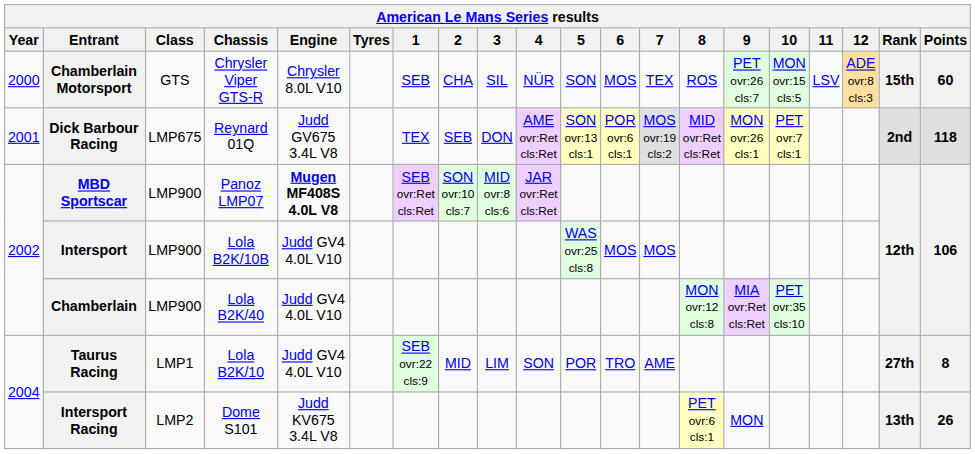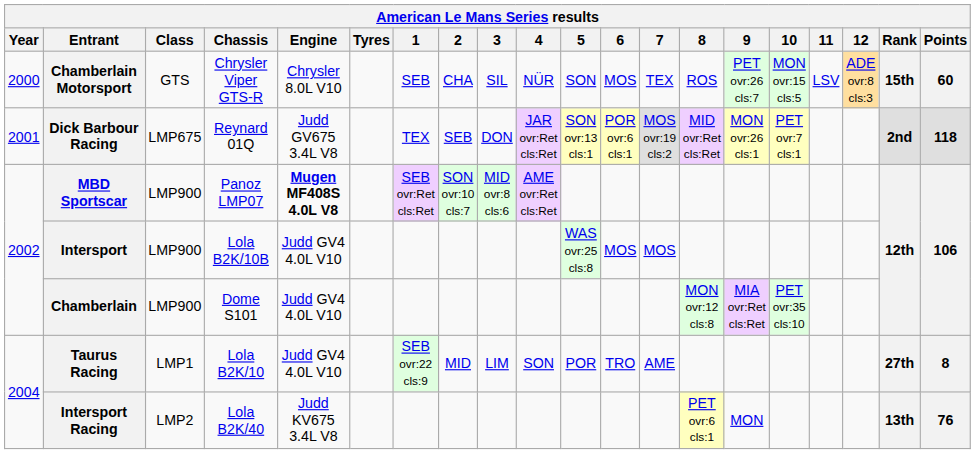 <table class="wikitable" style="text-align:center; font-size:80%">
 <tr>
 <th colspan=45><a href='#'>American Le Mans Series</a> results</th>
 </tr>
 <tr>
 <th>Year</th>
 <th>Entrant</th>
 <th>Class</th>
 <th>Chassis</th>
 <th>Engine</th>
 <th>Tyres</th>
 <th>1</th>
 <th>2</th>
 <th>3</th>
 <th>4</th>
 <th>5</th>
 <th>6</th>
 <th>7</th>
 <th>8</th>
 <th>9</th>
 <th>10</th>
 <th>11</th>
 <th>12</th>
 <th>Rank</th>
 <th>Points</th>
 </tr>
 <tr>
 <td><a href='#'>2000</a></td>
 <th>Chamberlain Motorsport</th>
 <td>GTS</td>
 <td><a href='#'>Chrysler Viper GTS-R</a></td>
 <td><a href='#'>Chrysler</a> 8.0L V10</td>
 <td></td>
 <td><a href='#'>SEB</a></td>
 <td><a href='#'>CHA</a></td>
 <td><a href='#'>SIL</a></td>
 <td><a href='#'>NÜR</a></td>
 <td><a href='#'>SON</a></td>
 <td><a href='#'>MOS</a></td>
 <td><a href='#'>TEX</a></td>
 <td><a href='#'>ROS</a></td>
 <td style="background:#DFFFDF;"><a href='#'>PET</a><br><small>ovr:26<br>cls:7</small></td>
 <td style="background:#DFFFDF;"><a href='#'>MON</a><br><small>ovr:15<br>cls:5</small></td>
 <td><a href='#'>LSV</a></td>
 <td style="background:#FFDF9F;"><a href='#'>ADE</a><br><small>ovr:8<br>cls:3</small></td>
 <th>15th</th>
 <th>60</th>
 </tr>
 <tr>
 <td><a href='#'>2001</a></td>
 <th>Dick Barbour Racing</th>
 <td>LMP675</td>
 <td><a href='#'>Reynard</a> 01Q</td>
 <td><a href='#'>Judd</a> GV675 3.4L V8</td>
 <td></td>
 <td><a href='#'>TEX</a></td>
 <td><a href='#'>SEB</a></td>
 <td><a href='#'>DON</a></td>
-<td style="background:#EFCFFF;"><a href='#'>AME</a><br><small>ovr:Ret<br>cls:Ret</small></td>
+<td style="background:#EFCFFF;"><a href='#'>JAR</a><br><small>ovr:Ret<br>cls:Ret</small></td>
 <td style="background:#FFFFBF;"><a href='#'>SON</a><br><small>ovr:13<br>cls:1</small></td>
 <td style="background:#FFFFBF;"><a href='#'>POR</a><br><small>ovr:6<br>cls:1</small></td>
 <td style="background:#DFDFDF;"><a href='#'>MOS</a><br><small>ovr:19<br>cls:2</small></td>
 <td style="background:#EFCFFF;"><a href='#'>MID</a><br><small>ovr:Ret<br>cls:Ret</small></td>
 <td style="background:#FFFFBF;"><a href='#'>MON</a><br><small>ovr:26<br>cls:1</small></td>
 <td style="background:#FFFFBF;"><a href='#'>PET</a><br><small>ovr:7<br>cls:1</small></td>
 <td></td>
 <td></td>
 <td style="background:#DFDFDF;"><strong>2nd</strong></td>
 <td style="background:#DFDFDF;"><strong>118</strong></td>
 </tr>
 <tr>
 <td rowspan=3><a href='#'>2002</a></td>
 <th><a href='#'>MBD Sportscar</a></th>
 <td>LMP900</td>
 <td><a href='#'>Panoz LMP07</a></td>
 <td><strong><a href='#'>Mugen</a> MF408S 4.0L V8</strong></td>
 <td></td>
 <td style="background:#EFCFFF;"><a href='#'>SEB</a><br><small>ovr:Ret<br>cls:Ret</small></td>
 <td style="background:#DFFFDF;"><a href='#'>SON</a><br><small>ovr:10<br>cls:7</small></td>
 <td style="background:#DFFFDF;"><a href='#'>MID</a><br><small>ovr:8<br>cls:6</small></td>
-<td style="background:#EFCFFF;"><a href='#'>JAR</a><br><small>ovr:Ret<br>cls:Ret</small></td>
+<td style="background:#EFCFFF;"><a href='#'>AME</a><br><small>ovr:Ret<br>cls:Ret</small></td>
 <td></td>
 <td></td>
 <td></td>
 <td></td>
 <td></td>
 <td></td>
 <td></td>
 <td></td>
 <th rowspan=3><strong>12th</strong></th>
 <th rowspan=3><strong>106</strong></th>
 </tr>
 <tr>
 <th>Intersport</th>
 <td>LMP900</td>
 <td><a href='#'>Lola B2K/10B</a></td>
 <td><a href='#'>Judd</a> GV4 4.0L V10</td>
 <td></td>
 <td></td>
 <td></td>
 <td></td>
 <td></td>
 <td style="background:#DFFFDF;"><a href='#'>WAS</a><br><small>ovr:25<br>cls:8</small></td>
 <td><a href='#'>MOS</a></td>
 <td><a href='#'>MOS</a></td>
 <td></td>
 <td></td>
 <td></td>
 <td></td>
 <td></td>
 </tr>
 <tr>
 <th>Chamberlain</th>
 <td>LMP900</td>
-<td><a href='#'>Lola B2K/40</a></td>
+<td><a href='#'>Dome</a> S101</td>
 <td><a href='#'>Judd</a> GV4 4.0L V10</td>
 <td></td>
 <td></td>
 <td></td>
 <td></td>
 <td></td>
 <td></td>
 <td></td>
 <td></td>
 <td style="background:#DFFFDF;"><a href='#'>MON</a><br><small>ovr:12<br>cls:8</small></td>
 <td style="background:#EFCFFF;"><a href='#'>MIA</a><br><small>ovr:Ret<br>cls:Ret</small></td>
 <td style="background:#DFFFDF;"><a href='#'>PET</a><br><small>ovr:35<br>cls:10</small></td>
 <td></td>
 <td></td>
 </tr>
 <tr>
 <td rowspan=2><a href='#'>2004</a></td>
 <th>Taurus Racing</th>
 <td>LMP1</td>
 <td><a href='#'>Lola B2K/10</a></td>
 <td><a href='#'>Judd</a> GV4 4.0L V10</td>
 <td></td>
 <td style="background:#DFFFDF;"><a href='#'>SEB</a><br><small>ovr:22<br>cls:9</small></td>
 <td><a href='#'>MID</a></td>
 <td><a href='#'>LIM</a></td>
 <td><a href='#'>SON</a></td>
 <td><a href='#'>POR</a></td>
 <td><a href='#'>TRO</a></td>
 <td><a href='#'>AME</a></td>
 <td></td>
 <td></td>
 <td></td>
 <td></td>
 <td></td>
 <th>27th</th>
 <th>8</th>
 </tr>
 <tr>
 <th>Intersport Racing</th>
 <td>LMP2</td>
-<td><a href='#'>Dome</a> S101</td>
+<td><a href='#'>Lola B2K/40</a></td>
 <td><a href='#'>Judd</a> KV675 3.4L V8</td>
 <td></td>
 <td></td>
 <td></td>
 <td></td>
 <td></td>
 <td></td>
 <td></td>
 <td></td>
 <td style="background:#FFFFBF;"><a href='#'>PET</a><br><small>ovr:6<br>cls:1</small></td>
 <td><a href='#'>MON</a></td>
 <td></td>
 <td></td>
 <td></td>
 <th>13th</th>
-<th>26</th>
+<th>76</th>
 </tr>
 </table>
